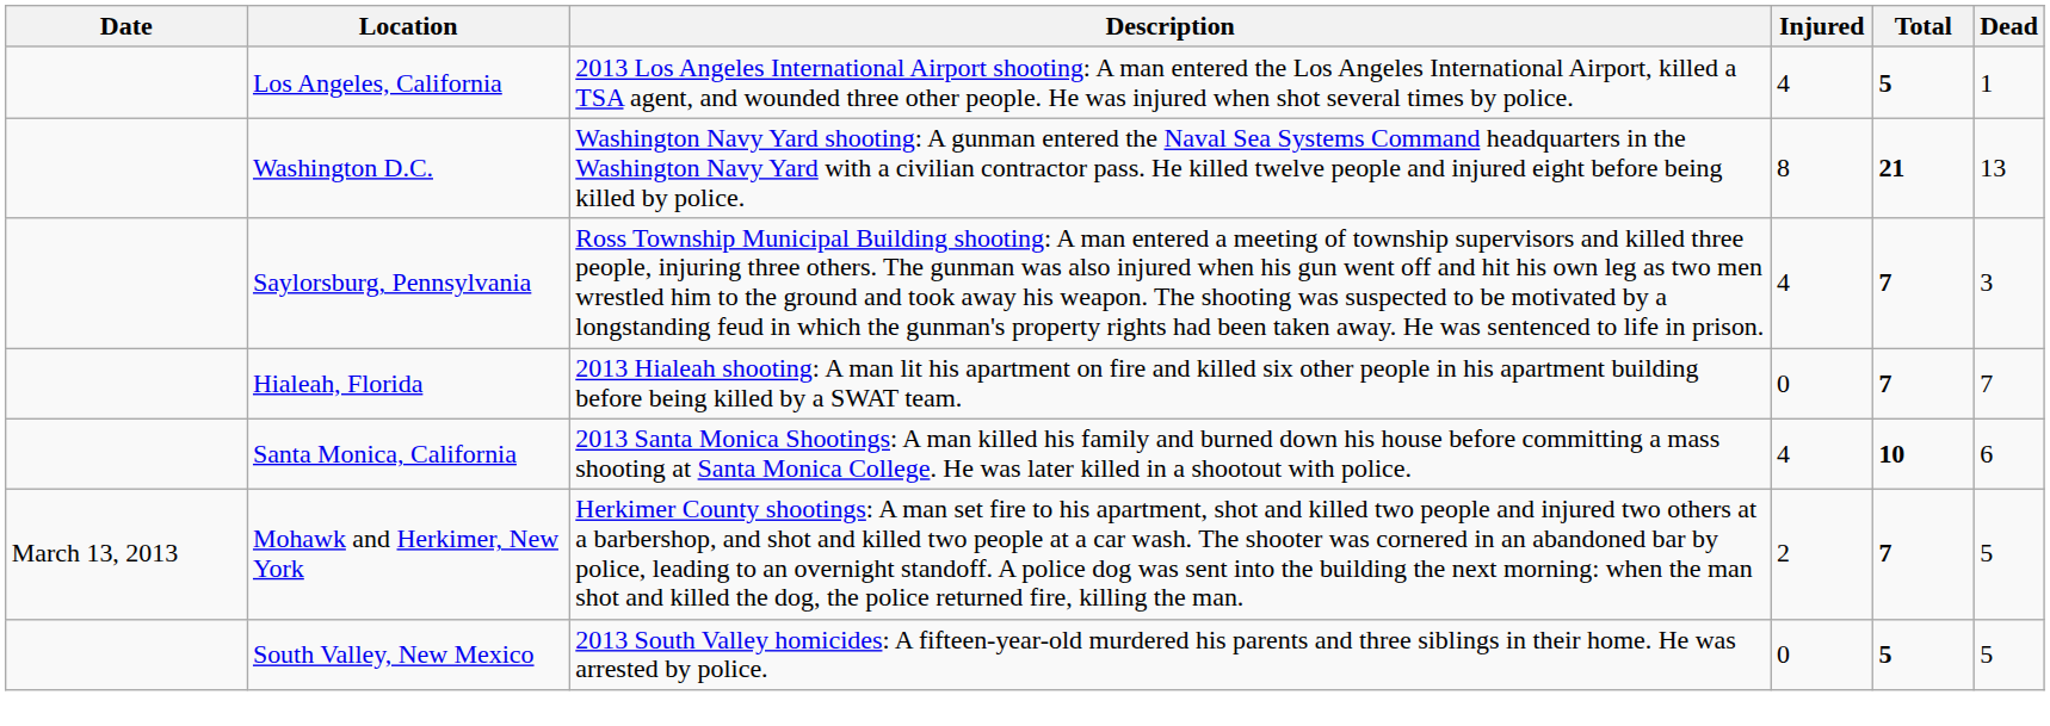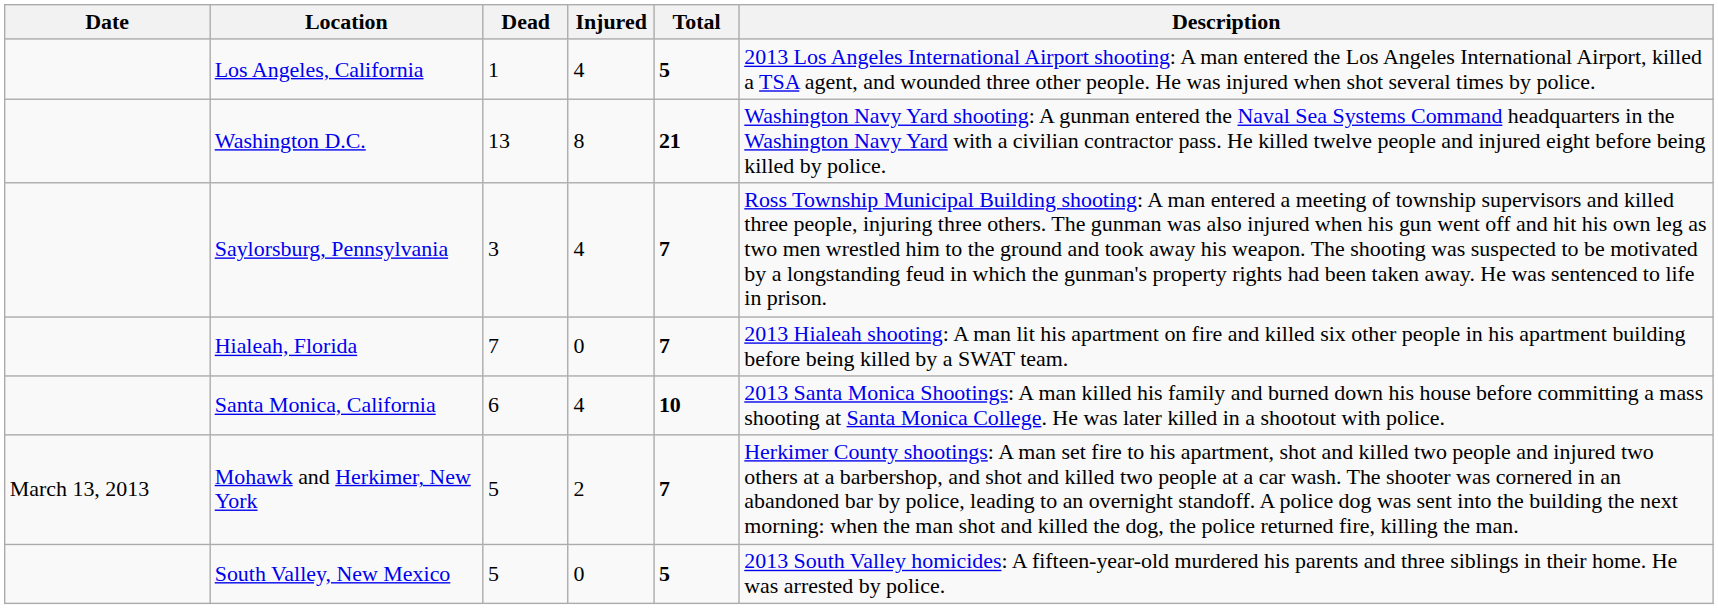 <table class="wikitable sortable">
 <tr>
 <th width=12%>Date</th>
 <th width=16%>Location</th>
-<th width=60%>Description</th>
+<th width=5%>Dead</th>
 <th width=5%>Injured</th>
 <th width=5%>Total</th>
-<th width=5%>Dead</th>
+<th width=60%>Description</th>
 </tr>
 <tr>
 <td></td>
 <td><a href='#'>Los Angeles, California</a></td>
-<td><a href='#'>2013 Los Angeles International Airport shooting</a>: A man entered the Los Angeles International Airport, killed a <a href='#'>TSA</a> agent, and wounded three other people. He was injured when shot several times by police.</td>
+<td>1</td>
 <td>4</td>
 <td><strong>5</strong></td>
-<td>1</td>
+<td><a href='#'>2013 Los Angeles International Airport shooting</a>: A man entered the Los Angeles International Airport, killed a <a href='#'>TSA</a> agent, and wounded three other people. He was injured when shot several times by police.</td>
 </tr>
 <tr>
 <td></td>
 <td><a href='#'>Washington D.C.</a></td>
-<td><a href='#'>Washington Navy Yard shooting</a>: A gunman entered the <a href='#'>Naval Sea Systems Command</a> headquarters in the <a href='#'>Washington Navy Yard</a> with a civilian contractor pass. He killed twelve people and injured eight before being killed by police.</td>
+<td>13</td>
 <td>8</td>
 <td><strong>21</strong></td>
-<td>13</td>
+<td><a href='#'>Washington Navy Yard shooting</a>: A gunman entered the <a href='#'>Naval Sea Systems Command</a> headquarters in the <a href='#'>Washington Navy Yard</a> with a civilian contractor pass. He killed twelve people and injured eight before being killed by police.</td>
 </tr>
 <tr>
 <td></td>
 <td><a href='#'>Saylorsburg, Pennsylvania</a></td>
-<td><a href='#'>Ross Township Municipal Building shooting</a>: A man entered a meeting of township supervisors and killed three people, injuring three others. The gunman was also injured when his gun went off and hit his own leg as two men wrestled him to the ground and took away his weapon. The shooting was suspected to be motivated by a longstanding feud in which the gunman's property rights had been taken away. He was sentenced to life in prison.</td>
+<td>3</td>
 <td>4</td>
 <td><strong>7</strong></td>
-<td>3</td>
+<td><a href='#'>Ross Township Municipal Building shooting</a>: A man entered a meeting of township supervisors and killed three people, injuring three others. The gunman was also injured when his gun went off and hit his own leg as two men wrestled him to the ground and took away his weapon. The shooting was suspected to be motivated by a longstanding feud in which the gunman's property rights had been taken away. He was sentenced to life in prison.</td>
 </tr>
 <tr>
 <td></td>
 <td><a href='#'>Hialeah, Florida</a></td>
-<td><a href='#'>2013 Hialeah shooting</a>: A man lit his apartment on fire and killed six other people in his apartment building before being killed by a SWAT team.</td>
+<td>7</td>
 <td>0</td>
 <td><strong>7</strong></td>
-<td>7</td>
+<td><a href='#'>2013 Hialeah shooting</a>: A man lit his apartment on fire and killed six other people in his apartment building before being killed by a SWAT team.</td>
 </tr>
 <tr>
 <td></td>
 <td><a href='#'>Santa Monica, California</a></td>
-<td><a href='#'>2013 Santa Monica Shootings</a>: A man killed his family and burned down his house before committing a mass shooting at <a href='#'>Santa Monica College</a>. He was later killed in a shootout with police.</td>
+<td>6</td>
 <td>4</td>
 <td><strong>10</strong></td>
-<td>6</td>
+<td><a href='#'>2013 Santa Monica Shootings</a>: A man killed his family and burned down his house before committing a mass shooting at <a href='#'>Santa Monica College</a>. He was later killed in a shootout with police.</td>
 </tr>
 <tr>
 <td>March 13, 2013</td>
 <td><a href='#'>Mohawk</a> and <a href='#'>Herkimer, New York</a></td>
-<td><a href='#'>Herkimer County shootings</a>: A man set fire to his apartment, shot and killed two people and injured two others at a barbershop, and shot and killed two people at a car wash. The shooter was cornered in an abandoned bar by police, leading to an overnight standoff. A police dog was sent into the building the next morning: when the man shot and killed the dog, the police returned fire, killing the man.</td>
+<td>5</td>
 <td>2</td>
 <td><strong>7</strong></td>
-<td>5</td>
+<td><a href='#'>Herkimer County shootings</a>: A man set fire to his apartment, shot and killed two people and injured two others at a barbershop, and shot and killed two people at a car wash. The shooter was cornered in an abandoned bar by police, leading to an overnight standoff. A police dog was sent into the building the next morning: when the man shot and killed the dog, the police returned fire, killing the man.</td>
 </tr>
 <tr>
 <td></td>
 <td><a href='#'>South Valley, New Mexico</a></td>
-<td><a href='#'>2013 South Valley homicides</a>: A fifteen-year-old murdered his parents and three siblings in their home. He was arrested by police.</td>
+<td>5</td>
 <td>0</td>
 <td><strong>5</strong></td>
-<td>5</td>
+<td><a href='#'>2013 South Valley homicides</a>: A fifteen-year-old murdered his parents and three siblings in their home. He was arrested by police.</td>
 </tr>
 </table>
